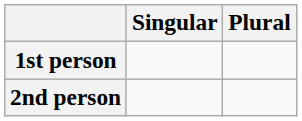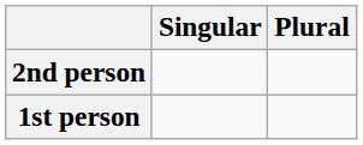 <table class="wikitable">
 <tr>
 <th></th>
 <th>Singular</th>
 <th>Plural</th>
 </tr>
 <tr>
+<th>2nd person</th>
+<td></td>
+<td></td>
+</tr>
+<tr>
 <th>1st person</th>
 <td></td>
 <td></td>
 </tr>
-<tr>
-<th>2nd person</th>
-<td></td>
-<td></td>
-</tr>
 </table>
